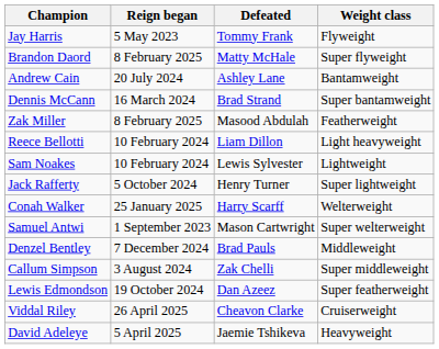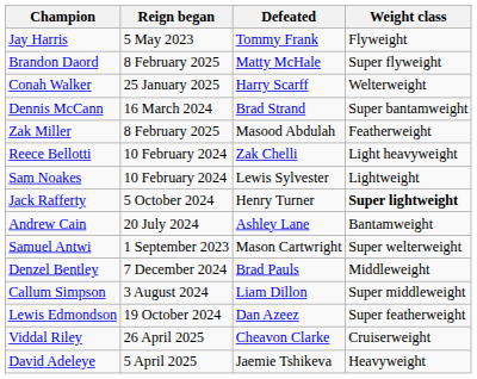 <table class="wikitable plainrowheaders">
 <tr>
 <th scope="col">Champion</th>
 <th scope="col">Reign began</th>
 <th scope="col">Defeated</th>
 <th scope="col">Weight class</th>
 </tr>
 <tr>
 <td scope="row"> <a href='#'>Jay Harris</a></td>
 <td>5 May 2023</td>
 <td><a href='#'>Tommy Frank</a></td>
 <td>Flyweight</td>
 </tr>
 <tr>
 <td scope=“row”> <a href='#'>Brandon Daord</a></td>
 <td>8 February 2025</td>
 <td><a href='#'>Matty McHale</a></td>
 <td>Super flyweight</td>
 </tr>
 <tr>
-<td scope="row"> <a href='#'>Andrew Cain</a></td>
-<td>20 July 2024</td>
-<td><a href='#'>Ashley Lane</a></td>
-<td>Bantamweight</td>
+<td scope="row"> <a href='#'>Conah Walker</a></td>
+<td>25 January 2025</td>
+<td><a href='#'>Harry Scarff</a></td>
+<td>Welterweight</td>
 </tr>
 <tr>
 <td scope="row"> <a href='#'>Dennis McCann</a></td>
 <td>16 March 2024</td>
 <td><a href='#'>Brad Strand</a></td>
 <td>Super bantamweight</td>
 </tr>
 <tr>
 <td scope="row"> <a href='#'>Zak Miller</a></td>
 <td>8 February 2025</td>
 <td>Masood Abdulah</td>
 <td>Featherweight</td>
 </tr>
 <tr>
 <td scope="row"> <a href='#'>Reece Bellotti</a></td>
 <td>10 February 2024</td>
-<td><a href='#'>Liam Dillon</a></td>
+<td><a href='#'>Zak Chelli</a></td>
 <td>Light heavyweight</td>
 </tr>
 <tr>
 <td scope="row"> <a href='#'>Sam Noakes</a></td>
 <td>10 February 2024</td>
 <td>Lewis Sylvester</td>
 <td>Lightweight</td>
 </tr>
 <tr>
 <td scope="row"> <a href='#'>Jack Rafferty</a></td>
 <td>5 October 2024</td>
 <td>Henry Turner</td>
-<td>Super lightweight</td>
+<td><strong>Super lightweight</strong></td>
 </tr>
 <tr>
-<td scope="row"> <a href='#'>Conah Walker</a></td>
-<td>25 January 2025</td>
-<td><a href='#'>Harry Scarff</a></td>
-<td>Welterweight</td>
+<td scope="row"> <a href='#'>Andrew Cain</a></td>
+<td>20 July 2024</td>
+<td><a href='#'>Ashley Lane</a></td>
+<td>Bantamweight</td>
 </tr>
 <tr>
 <td scope="row"> <a href='#'>Samuel Antwi</a></td>
 <td>1 September 2023</td>
 <td>Mason Cartwright</td>
 <td>Super welterweight</td>
 </tr>
 <tr>
 <td scope="row"> <a href='#'>Denzel Bentley</a></td>
 <td>7 December 2024</td>
 <td><a href='#'>Brad Pauls</a></td>
 <td>Middleweight</td>
 </tr>
 <tr>
 <td scope="row"> <a href='#'>Callum Simpson</a></td>
 <td>3 August 2024</td>
-<td><a href='#'>Zak Chelli</a></td>
+<td><a href='#'>Liam Dillon</a></td>
 <td>Super middleweight</td>
 </tr>
 <tr>
 <td scope="row"> <a href='#'>Lewis Edmondson</a></td>
 <td>19 October 2024</td>
 <td><a href='#'>Dan Azeez</a></td>
 <td>Super featherweight</td>
 </tr>
 <tr>
 <td scope="row"><a href='#'>Viddal Riley</a></td>
 <td>26 April 2025</td>
 <td><a href='#'>Cheavon Clarke</a></td>
 <td>Cruiserweight</td>
 </tr>
 <tr>
 <td scope="“row”"> <a href='#'>David Adeleye</a></td>
 <td>5 April 2025</td>
 <td>Jaemie Tshikeva</td>
 <td>Heavyweight</td>
 </tr>
 </table>
